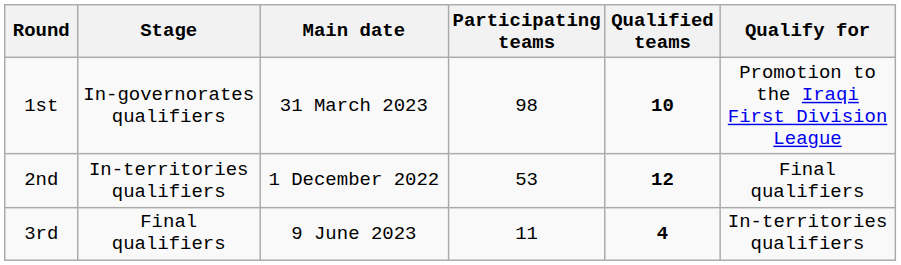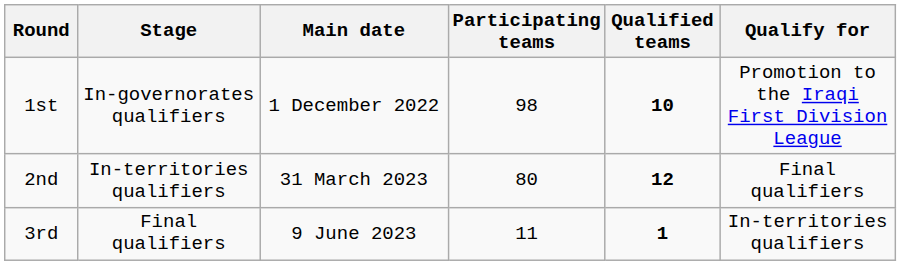 <table class="wikitable plainrowheaders" style="text-align:center">
 <tr>
 <th scope="col" style="width:50px">Round</th>
 <th scope="col" style="width:150px">Stage</th>
 <th scope="col" style="width:200px">Main date</th>
 <th scope="col" style="width:75px">Participating teams</th>
 <th scope="col" style="width:75px">Qualified teams</th>
 <th scope="col" style="width:150px">Qualify for</th>
 </tr>
 <tr>
 <td>1st</td>
 <td>In-governorates qualifiers</td>
-<td>31 March 2023</td>
+<td>1 December 2022</td>
 <td>98</td>
 <td><strong>10</strong></td>
 <td>Promotion to the <a href='#'>Iraqi First Division League</a></td>
 </tr>
 <tr>
 <td>2nd</td>
 <td>In-territories qualifiers</td>
-<td>1 December 2022</td>
-<td>53</td>
+<td>31 March 2023</td>
+<td>80</td>
 <td><strong>12</strong></td>
 <td>Final qualifiers</td>
 </tr>
 <tr>
 <td>3rd</td>
 <td>Final qualifiers</td>
 <td>9 June 2023</td>
 <td>11</td>
-<td><strong>4</strong></td>
+<td><strong>1</strong></td>
 <td>In-territories qualifiers</td>
 </tr>
 </table>
